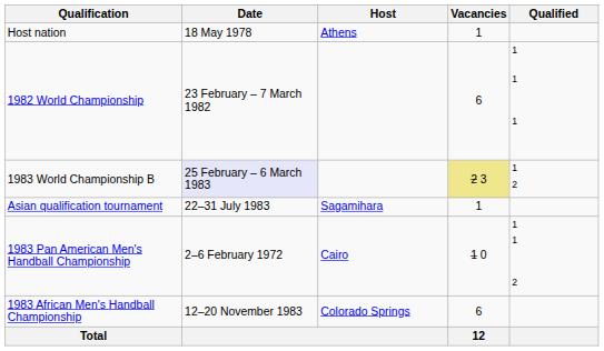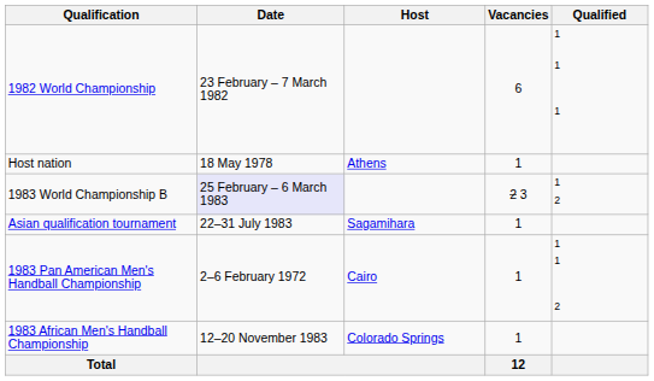 <table class="wikitable" width=65%>
 <tr>
 <th width=30%>Qualification</th>
 <th width=23%>Date</th>
 <th width=22%>Host</th>
 <th width=10%>Vacancies</th>
 <th width=15%>Qualified</th>
 </tr>
 <tr>
+<td><a href='#'>1982 World Championship</a></td>
+<td>23 February – 7 March 1982</td>
+<td></td>
+<td align=center>6</td>
+<td><s></s><sup>1</sup><br><br><s></s><sup>1</sup><br><br><br><s></s><sup>1</sup><br><br><br></td>
+</tr>
+<tr>
 <td>Host nation</td>
 <td>18 May 1978</td>
 <td> <a href='#'>Athens</a></td>
 <td align=center>1</td>
 <td></td>
 </tr>
 <tr>
-<td><a href='#'>1982 World Championship</a></td>
-<td>23 February – 7 March 1982</td>
-<td></td>
-<td align=center>6</td>
-<td><s></s><sup>1</sup><br><br><s></s><sup>1</sup><br><br><br><s></s><sup>1</sup><br><br><br></td>
-</tr>
-<tr>
 <td>1983 World Championship B</td>
 <td style="background: lavender;">25 February – 6 March 1983</td>
 <td></td>
-<td align=center style="background: khaki;"><s>2</s> 3</td>
+<td align=center><s>2</s> 3</td>
 <td><s></s><sup>1</sup><br><s></s><sup>2</sup></td>
 </tr>
 <tr>
 <td><a href='#'>Asian qualification tournament</a></td>
 <td>22–31 July 1983</td>
 <td><a href='#'>Sagamihara</a></td>
 <td align=center>1</td>
 <td><s></s><br></td>
 </tr>
 <tr>
 <td><a href='#'>1983 Pan American Men's Handball Championship</a></td>
 <td>2–6 February 1972</td>
 <td> <a href='#'>Cairo</a></td>
-<td align=center><s>1</s> 0</td>
+<td align=center>1</td>
 <td><s></s><sup>1</sup><br><s></s><sup>1</sup><br><br><br><sup>2</sup></td>
 </tr>
 <tr>
 <td><a href='#'>1983 African Men's Handball Championship</a></td>
 <td>12–20 November 1983</td>
 <td> <a href='#'>Colorado Springs</a></td>
-<td align=center>6</td>
+<td align=center>1</td>
 <td></td>
 </tr>
 <tr>
 <th>Total</th>
 <th colspan=2></th>
 <th>12</th>
 <th></th>
 </tr>
 </table>
